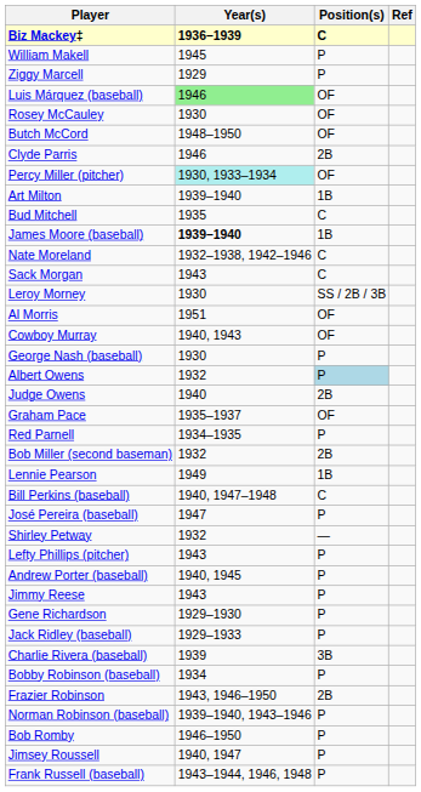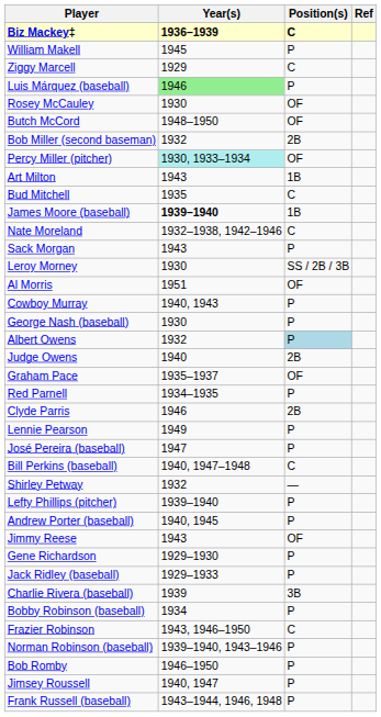 <table class="wikitable">
 <tr>
 <th>Player</th>
 <th>Year(s)</th>
 <th>Position(s)</th>
 <th>Ref</th>
 </tr>
 <tr style="background:#FFFFCC;">
 <td><strong><a href='#'>Biz Mackey</a>‡</strong></td>
 <td><strong>1936–1939</strong></td>
 <td><strong>C</strong></td>
 <td><strong></strong></td>
 </tr>
 <tr>
 <td><a href='#'>William Makell</a></td>
 <td>1945</td>
 <td>P</td>
 <td></td>
 </tr>
 <tr>
 <td><a href='#'>Ziggy Marcell</a></td>
 <td>1929</td>
-<td>P</td>
+<td>C</td>
 <td></td>
 </tr>
 <tr>
 <td><a href='#'>Luis Márquez (baseball)</a></td>
 <td style="background: lightgreen;">1946</td>
-<td>OF</td>
+<td>P</td>
 <td></td>
 </tr>
 <tr>
 <td><a href='#'>Rosey McCauley</a></td>
 <td>1930</td>
 <td>OF</td>
 <td></td>
 </tr>
 <tr>
 <td><a href='#'>Butch McCord</a></td>
 <td>1948–1950</td>
 <td>OF</td>
 <td></td>
 </tr>
 <tr>
-<td><a href='#'>Clyde Parris</a></td>
-<td>1946</td>
+<td><a href='#'>Bob Miller (second baseman)</a></td>
+<td>1932</td>
 <td>2B</td>
 <td></td>
 </tr>
 <tr>
 <td><a href='#'>Percy Miller (pitcher)</a></td>
 <td style="background: paleturquoise;">1930, 1933–1934</td>
 <td>OF</td>
 <td></td>
 </tr>
 <tr>
 <td><a href='#'>Art Milton</a></td>
-<td>1939–1940</td>
+<td>1943</td>
 <td>1B</td>
 <td></td>
 </tr>
 <tr>
 <td><a href='#'>Bud Mitchell</a></td>
 <td>1935</td>
 <td>C</td>
 <td></td>
 </tr>
 <tr>
 <td><a href='#'>James Moore (baseball)</a></td>
 <td><strong>1939–1940</strong></td>
 <td>1B</td>
 <td></td>
 </tr>
 <tr>
 <td><a href='#'>Nate Moreland</a></td>
 <td>1932–1938, 1942–1946</td>
 <td>C</td>
 <td></td>
 </tr>
 <tr>
 <td><a href='#'>Sack Morgan</a></td>
 <td>1943</td>
-<td>C</td>
+<td>P</td>
 <td></td>
 </tr>
 <tr>
 <td><a href='#'>Leroy Morney</a></td>
 <td>1930</td>
 <td>SS / 2B / 3B</td>
 <td></td>
 </tr>
 <tr>
 <td><a href='#'>Al Morris</a></td>
 <td>1951</td>
 <td>OF</td>
 <td></td>
 </tr>
 <tr>
 <td><a href='#'>Cowboy Murray</a></td>
 <td>1940, 1943</td>
-<td>OF</td>
+<td>P</td>
 <td></td>
 </tr>
 <tr>
 <td><a href='#'>George Nash (baseball)</a></td>
 <td>1930</td>
 <td>P</td>
 <td></td>
 </tr>
 <tr>
 <td><a href='#'>Albert Owens</a></td>
 <td>1932</td>
 <td style="background: lightblue;">P</td>
 <td></td>
 </tr>
 <tr>
 <td><a href='#'>Judge Owens</a></td>
 <td>1940</td>
 <td>2B</td>
 <td></td>
 </tr>
 <tr>
 <td><a href='#'>Graham Pace</a></td>
 <td>1935–1937</td>
 <td>OF</td>
 <td></td>
 </tr>
 <tr>
 <td><a href='#'>Red Parnell</a></td>
 <td>1934–1935</td>
 <td>P</td>
 <td></td>
 </tr>
 <tr>
-<td><a href='#'>Bob Miller (second baseman)</a></td>
-<td>1932</td>
+<td><a href='#'>Clyde Parris</a></td>
+<td>1946</td>
 <td>2B</td>
 <td></td>
 </tr>
 <tr>
 <td><a href='#'>Lennie Pearson</a></td>
 <td>1949</td>
-<td>1B</td>
+<td>P</td>
+<td></td>
+</tr>
+<tr>
+<td><a href='#'>José Pereira (baseball)</a></td>
+<td>1947</td>
+<td>P</td>
 <td></td>
 </tr>
 <tr>
 <td><a href='#'>Bill Perkins (baseball)</a></td>
 <td>1940, 1947–1948</td>
 <td>C</td>
-<td></td>
-</tr>
-<tr>
-<td><a href='#'>José Pereira (baseball)</a></td>
-<td>1947</td>
-<td>P</td>
 <td></td>
 </tr>
 <tr>
 <td><a href='#'>Shirley Petway</a></td>
 <td>1932</td>
 <td>—</td>
 <td></td>
 </tr>
 <tr>
 <td><a href='#'>Lefty Phillips (pitcher)</a></td>
-<td>1943</td>
+<td>1939–1940</td>
 <td>P</td>
 <td></td>
 </tr>
 <tr>
 <td><a href='#'>Andrew Porter (baseball)</a></td>
 <td>1940, 1945</td>
 <td>P</td>
 <td></td>
 </tr>
 <tr>
 <td><a href='#'>Jimmy Reese</a></td>
 <td>1943</td>
-<td>P</td>
+<td>OF</td>
 <td></td>
 </tr>
 <tr>
 <td><a href='#'>Gene Richardson</a></td>
 <td>1929–1930</td>
 <td>P</td>
 <td></td>
 </tr>
 <tr>
 <td><a href='#'>Jack Ridley (baseball)</a></td>
 <td>1929–1933</td>
 <td>P</td>
 <td></td>
 </tr>
 <tr>
 <td><a href='#'>Charlie Rivera (baseball)</a></td>
 <td>1939</td>
 <td>3B</td>
 <td></td>
 </tr>
 <tr>
 <td><a href='#'>Bobby Robinson (baseball)</a></td>
 <td>1934</td>
 <td>P</td>
 <td></td>
 </tr>
 <tr>
 <td><a href='#'>Frazier Robinson</a></td>
 <td>1943, 1946–1950</td>
-<td>2B</td>
+<td>C</td>
 <td></td>
 </tr>
 <tr>
 <td><a href='#'>Norman Robinson (baseball)</a></td>
 <td>1939–1940, 1943–1946</td>
 <td>P</td>
 <td></td>
 </tr>
 <tr>
 <td><a href='#'>Bob Romby</a></td>
 <td>1946–1950</td>
 <td>P</td>
 <td></td>
 </tr>
 <tr>
 <td><a href='#'>Jimsey Roussell</a></td>
 <td>1940, 1947</td>
 <td>P</td>
 <td></td>
 </tr>
 <tr>
 <td><a href='#'>Frank Russell (baseball)</a></td>
 <td>1943–1944, 1946, 1948</td>
 <td>P</td>
 <td></td>
 </tr>
 </table>
